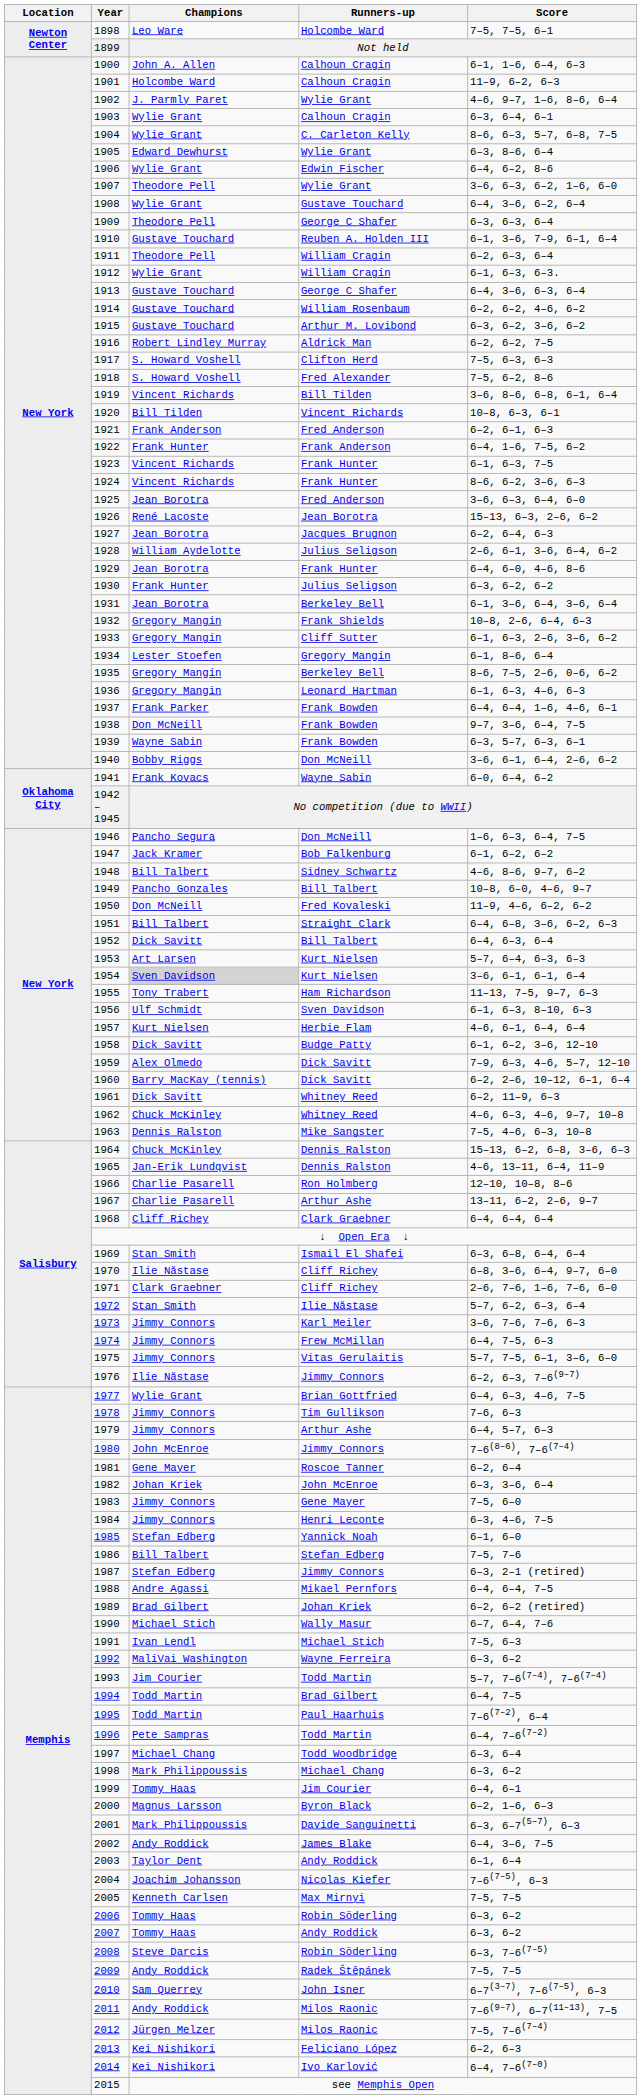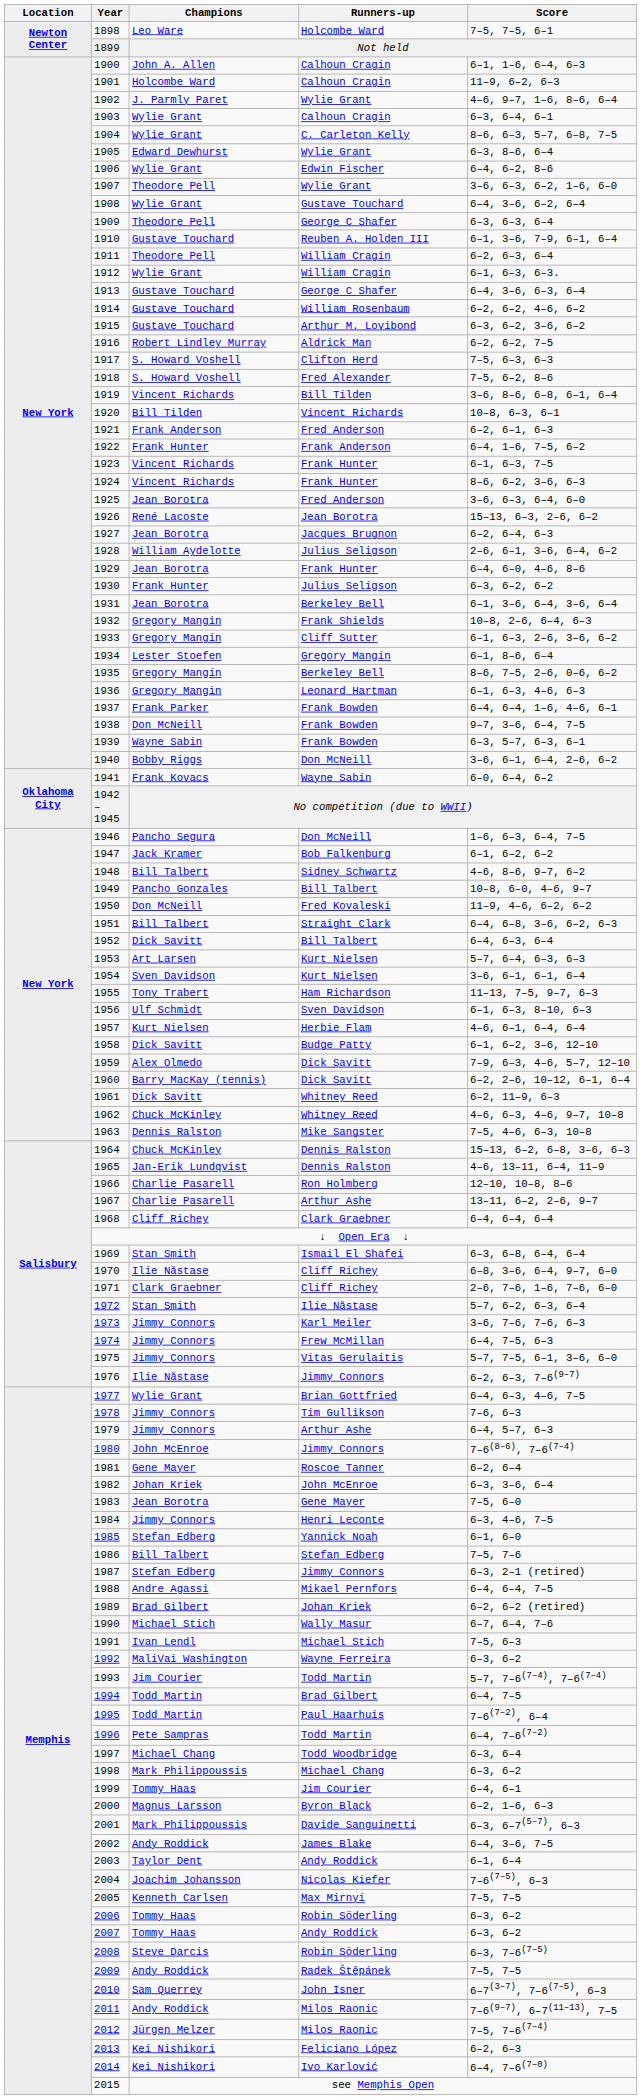 <table class="wikitable">
 <tr>
 <th style="width:100px">Location</th>
 <th style="width:40px">Year</th>
 <th style="width:200px">Champions</th>
 <th style="width:200px">Runners-up</th>
 <th style="width:200px" class="unsortable">Score</th>
 </tr>
 <tr>
 <th rowspan="2" style="background:#ededed"><a href='#'>Newton Center</a></th>
 <td>1898</td>
 <td> <a href='#'>Leo Ware</a></td>
 <td> <a href='#'>Holcombe Ward</a></td>
 <td>7–5, 7–5, 6–1</td>
 </tr>
 <tr bgcolor="#f1f1f1">
 <td>1899</td>
 <td colspan="4" align="center"><em>Not held</em></td>
 </tr>
 <tr>
 <th rowspan="41" style="background:#ededed"><a href='#'>New York</a></th>
 <td>1900</td>
 <td> <a href='#'>John A. Allen</a></td>
 <td> <a href='#'>Calhoun Cragin</a></td>
 <td>6–1, 1–6, 6–4, 6–3</td>
 </tr>
 <tr>
 <td>1901</td>
 <td> <a href='#'>Holcombe Ward</a></td>
 <td> <a href='#'>Calhoun Cragin</a></td>
 <td>11–9, 6–2, 6–3</td>
 </tr>
 <tr>
 <td>1902</td>
 <td> <a href='#'>J. Parmly Paret</a></td>
 <td> <a href='#'>Wylie Grant</a></td>
 <td>4–6, 9–7, 1–6, 8–6, 6–4</td>
 </tr>
 <tr>
 <td>1903</td>
 <td> <a href='#'>Wylie Grant</a></td>
 <td> <a href='#'>Calhoun Cragin</a></td>
 <td>6–3, 6–4, 6–1</td>
 </tr>
 <tr>
 <td>1904</td>
 <td> <a href='#'>Wylie Grant</a></td>
 <td> <a href='#'>C. Carleton Kelly</a></td>
 <td>8–6, 6–3, 5–7, 6–8, 7–5</td>
 </tr>
 <tr>
 <td>1905</td>
 <td> <a href='#'>Edward Dewhurst</a></td>
 <td> <a href='#'>Wylie Grant</a></td>
 <td>6–3, 8–6, 6–4</td>
 </tr>
 <tr>
 <td>1906</td>
 <td> <a href='#'>Wylie Grant</a></td>
 <td> <a href='#'>Edwin Fischer</a></td>
 <td>6–4, 6–2, 8–6</td>
 </tr>
 <tr>
 <td>1907</td>
 <td> <a href='#'>Theodore Pell</a></td>
 <td> <a href='#'>Wylie Grant</a></td>
 <td>3–6, 6–3, 6–2, 1–6, 6–0</td>
 </tr>
 <tr>
 <td>1908</td>
 <td> <a href='#'>Wylie Grant</a></td>
 <td> <a href='#'>Gustave Touchard</a></td>
 <td>6–4, 3–6, 6–2, 6–4</td>
 </tr>
 <tr>
 <td>1909</td>
 <td> <a href='#'>Theodore Pell</a></td>
 <td> <a href='#'>George C Shafer</a></td>
 <td>6–3, 6–3, 6–4</td>
 </tr>
 <tr>
 <td>1910</td>
 <td> <a href='#'>Gustave Touchard</a></td>
 <td> <a href='#'>Reuben A. Holden III</a></td>
 <td>6–1, 3–6, 7–9, 6–1, 6–4</td>
 </tr>
 <tr>
 <td>1911</td>
 <td> <a href='#'>Theodore Pell</a></td>
 <td> <a href='#'>William Cragin</a></td>
 <td>6–2, 6–3, 6–4</td>
 </tr>
 <tr>
 <td>1912</td>
 <td> <a href='#'>Wylie Grant</a></td>
 <td> <a href='#'>William Cragin</a></td>
 <td>6–1, 6–3, 6–3.</td>
 </tr>
 <tr>
 <td>1913</td>
 <td> <a href='#'>Gustave Touchard</a></td>
 <td> <a href='#'>George C Shafer</a></td>
 <td>6–4, 3–6, 6–3, 6–4</td>
 </tr>
 <tr>
 <td>1914</td>
 <td> <a href='#'>Gustave Touchard</a></td>
 <td> <a href='#'>William Rosenbaum</a></td>
 <td>6–2, 6–2, 4–6, 6–2</td>
 </tr>
 <tr>
 <td>1915</td>
 <td> <a href='#'>Gustave Touchard</a></td>
 <td> <a href='#'>Arthur M. Lovibond</a></td>
 <td>6–3, 6–2, 3–6, 6–2</td>
 </tr>
 <tr>
 <td>1916</td>
 <td> <a href='#'>Robert Lindley Murray</a></td>
 <td> <a href='#'>Aldrick Man</a></td>
 <td>6–2, 6–2, 7–5</td>
 </tr>
 <tr>
 <td>1917</td>
 <td> <a href='#'>S. Howard Voshell</a></td>
 <td> <a href='#'>Clifton Herd</a></td>
 <td>7–5, 6–3, 6–3</td>
 </tr>
 <tr>
 <td>1918</td>
 <td> <a href='#'>S. Howard Voshell</a></td>
 <td> <a href='#'>Fred Alexander</a></td>
 <td>7–5, 6–2, 8–6</td>
 </tr>
 <tr>
 <td>1919</td>
 <td> <a href='#'>Vincent Richards</a></td>
 <td> <a href='#'>Bill Tilden</a></td>
 <td>3–6, 8–6, 6–8, 6–1, 6–4</td>
 </tr>
 <tr>
 <td>1920</td>
 <td> <a href='#'>Bill Tilden</a></td>
 <td> <a href='#'>Vincent Richards</a></td>
 <td>10–8, 6–3, 6–1</td>
 </tr>
 <tr>
 <td>1921</td>
 <td> <a href='#'>Frank Anderson</a></td>
 <td> <a href='#'>Fred Anderson</a></td>
 <td>6–2, 6–1, 6–3</td>
 </tr>
 <tr>
 <td>1922</td>
 <td> <a href='#'>Frank Hunter</a></td>
 <td> <a href='#'>Frank Anderson</a></td>
 <td>6–4, 1–6, 7–5, 6–2</td>
 </tr>
 <tr>
 <td>1923</td>
 <td> <a href='#'>Vincent Richards</a></td>
 <td> <a href='#'>Frank Hunter</a></td>
 <td>6–1, 6–3, 7–5</td>
 </tr>
 <tr>
 <td>1924</td>
 <td> <a href='#'>Vincent Richards</a></td>
 <td> <a href='#'>Frank Hunter</a></td>
 <td>8–6, 6–2, 3–6, 6–3</td>
 </tr>
 <tr>
 <td>1925</td>
 <td> <a href='#'>Jean Borotra</a></td>
 <td> <a href='#'>Fred Anderson</a></td>
 <td>3–6, 6–3, 6–4, 6–0</td>
 </tr>
 <tr>
 <td>1926</td>
 <td> <a href='#'>René Lacoste</a></td>
 <td> <a href='#'>Jean Borotra</a></td>
 <td>15–13, 6–3, 2–6, 6–2</td>
 </tr>
 <tr>
 <td>1927</td>
 <td> <a href='#'>Jean Borotra</a></td>
 <td> <a href='#'>Jacques Brugnon</a></td>
 <td>6–2, 6–4, 6–3</td>
 </tr>
 <tr>
 <td>1928</td>
 <td> <a href='#'>William Aydelotte</a></td>
 <td> <a href='#'>Julius Seligson</a></td>
 <td>2–6, 6–1, 3–6, 6–4, 6–2</td>
 </tr>
 <tr>
 <td>1929</td>
 <td> <a href='#'>Jean Borotra</a></td>
 <td> <a href='#'>Frank Hunter</a></td>
 <td>6–4, 6–0, 4–6, 8–6</td>
 </tr>
 <tr>
 <td>1930</td>
 <td> <a href='#'>Frank Hunter</a></td>
 <td> <a href='#'>Julius Seligson</a></td>
 <td>6–3, 6–2, 6–2</td>
 </tr>
 <tr>
 <td>1931</td>
 <td> <a href='#'>Jean Borotra</a></td>
 <td> <a href='#'>Berkeley Bell</a></td>
 <td>6–1, 3–6, 6–4, 3–6, 6–4</td>
 </tr>
 <tr>
 <td>1932</td>
 <td> <a href='#'>Gregory Mangin</a></td>
 <td> <a href='#'>Frank Shields</a></td>
 <td>10–8, 2–6, 6–4, 6–3</td>
 </tr>
 <tr>
 <td>1933</td>
 <td> <a href='#'>Gregory Mangin</a></td>
 <td> <a href='#'>Cliff Sutter</a></td>
 <td>6–1, 6–3, 2–6, 3–6, 6–2</td>
 </tr>
 <tr>
 <td>1934</td>
 <td> <a href='#'>Lester Stoefen</a></td>
 <td> <a href='#'>Gregory Mangin</a></td>
 <td>6–1, 8–6, 6–4</td>
 </tr>
 <tr>
 <td>1935</td>
 <td> <a href='#'>Gregory Mangin</a></td>
 <td> <a href='#'>Berkeley Bell</a></td>
 <td>8–6, 7–5, 2–6, 0–6, 6–2</td>
 </tr>
 <tr>
 <td>1936</td>
 <td> <a href='#'>Gregory Mangin</a></td>
 <td> <a href='#'>Leonard Hartman</a></td>
 <td>6–1, 6–3, 4–6, 6–3</td>
 </tr>
 <tr>
 <td>1937</td>
 <td> <a href='#'>Frank Parker</a></td>
 <td> <a href='#'>Frank Bowden</a></td>
 <td>6–4, 6–4, 1–6, 4–6, 6–1</td>
 </tr>
 <tr>
 <td>1938</td>
 <td> <a href='#'>Don McNeill</a></td>
 <td> <a href='#'>Frank Bowden</a></td>
 <td>9–7, 3–6, 6–4, 7–5</td>
 </tr>
 <tr>
 <td>1939</td>
 <td> <a href='#'>Wayne Sabin</a></td>
 <td> <a href='#'>Frank Bowden</a></td>
 <td>6–3, 5–7, 6–3, 6–1</td>
 </tr>
 <tr>
 <td>1940</td>
 <td> <a href='#'>Bobby Riggs</a></td>
 <td> <a href='#'>Don McNeill</a></td>
 <td>3–6, 6–1, 6–4, 2–6, 6–2</td>
 </tr>
 <tr>
 <th rowspan=2 style="background:#ededed"><a href='#'>Oklahoma City</a></th>
 <td>1941</td>
 <td> <a href='#'>Frank Kovacs</a></td>
 <td> <a href='#'>Wayne Sabin</a></td>
 <td>6–0, 6–4, 6–2</td>
 </tr>
 <tr bgcolor="#F1F1F1">
 <td>1942 –<br>1945</td>
 <td colspan="4" align="center"><em>No competition (due to <a href='#'>WWII</a>)</em></td>
 </tr>
 <tr>
 <th rowspan=18 style="background:#ededed"><a href='#'>New York</a></th>
 <td>1946</td>
 <td> <a href='#'>Pancho Segura</a></td>
 <td> <a href='#'>Don McNeill</a></td>
 <td>1–6, 6–3, 6–4, 7–5</td>
 </tr>
 <tr>
 <td>1947</td>
 <td> <a href='#'>Jack Kramer</a></td>
 <td> <a href='#'>Bob Falkenburg</a></td>
 <td>6–1, 6–2, 6–2</td>
 </tr>
 <tr>
 <td>1948</td>
 <td> <a href='#'>Bill Talbert</a></td>
 <td> <a href='#'>Sidney Schwartz</a></td>
 <td>4–6, 8–6, 9–7, 6–2</td>
 </tr>
 <tr>
 <td>1949</td>
 <td> <a href='#'>Pancho Gonzales</a></td>
 <td> <a href='#'>Bill Talbert</a></td>
 <td>10–8, 6–0, 4–6, 9–7</td>
 </tr>
 <tr>
 <td>1950</td>
 <td> <a href='#'>Don McNeill</a></td>
 <td> <a href='#'>Fred Kovaleski</a></td>
 <td>11–9, 4–6, 6–2, 6–2</td>
 </tr>
 <tr>
 <td>1951</td>
 <td> <a href='#'>Bill Talbert</a></td>
 <td> <a href='#'>Straight Clark</a></td>
 <td>6–4, 6–8, 3–6, 6–2, 6–3</td>
 </tr>
 <tr>
 <td>1952</td>
 <td> <a href='#'>Dick Savitt</a></td>
 <td> <a href='#'>Bill Talbert</a></td>
 <td>6–4, 6–3, 6–4</td>
 </tr>
 <tr>
 <td>1953</td>
 <td> <a href='#'>Art Larsen</a></td>
 <td> <a href='#'>Kurt Nielsen</a></td>
 <td>5–7, 6–4, 6–3, 6–3</td>
 </tr>
 <tr>
 <td>1954</td>
-<td style="background: lightgrey;"> <a href='#'>Sven Davidson</a></td>
+<td> <a href='#'>Sven Davidson</a></td>
 <td> <a href='#'>Kurt Nielsen</a></td>
 <td>3–6, 6–1, 6–1, 6–4</td>
 </tr>
 <tr>
 <td>1955</td>
 <td> <a href='#'>Tony Trabert</a></td>
 <td> <a href='#'>Ham Richardson</a></td>
 <td>11–13, 7–5, 9–7, 6–3</td>
 </tr>
 <tr>
 <td>1956</td>
 <td> <a href='#'>Ulf Schmidt</a></td>
 <td> <a href='#'>Sven Davidson</a></td>
 <td>6–1, 6–3, 8–10, 6–3</td>
 </tr>
 <tr>
 <td>1957</td>
 <td> <a href='#'>Kurt Nielsen</a></td>
 <td> <a href='#'>Herbie Flam</a></td>
 <td>4–6, 6–1, 6–4, 6–4</td>
 </tr>
 <tr>
 <td>1958</td>
 <td> <a href='#'>Dick Savitt</a></td>
 <td> <a href='#'>Budge Patty</a></td>
 <td>6–1, 6–2, 3–6, 12–10</td>
 </tr>
 <tr>
 <td>1959</td>
 <td> <a href='#'>Alex Olmedo</a></td>
 <td> <a href='#'>Dick Savitt</a></td>
 <td>7–9, 6–3, 4–6, 5–7, 12–10</td>
 </tr>
 <tr>
 <td>1960</td>
 <td> <a href='#'>Barry MacKay (tennis)</a></td>
 <td> <a href='#'>Dick Savitt</a></td>
 <td>6–2, 2–6, 10–12, 6–1, 6–4</td>
 </tr>
 <tr>
 <td>1961</td>
 <td> <a href='#'>Dick Savitt</a></td>
 <td> <a href='#'>Whitney Reed</a></td>
 <td>6–2, 11–9, 6–3</td>
 </tr>
 <tr>
 <td>1962</td>
 <td> <a href='#'>Chuck McKinley</a></td>
 <td> <a href='#'>Whitney Reed</a></td>
 <td>4–6, 6–3, 4–6, 9–7, 10–8</td>
 </tr>
 <tr>
 <td>1963</td>
 <td> <a href='#'>Dennis Ralston</a></td>
 <td> <a href='#'>Mike Sangster</a></td>
 <td>7–5, 4–6, 6–3, 10–8</td>
 </tr>
 <tr>
 <th rowspan="14" style="background:#ededed"><a href='#'>Salisbury</a></th>
 <td>1964</td>
 <td> <a href='#'>Chuck McKinley</a></td>
 <td> <a href='#'>Dennis Ralston</a></td>
 <td>15–13, 6–2, 6–8, 3–6, 6–3</td>
 </tr>
 <tr>
 <td>1965</td>
 <td> <a href='#'>Jan-Erik Lundqvist</a></td>
 <td> <a href='#'>Dennis Ralston</a></td>
 <td>4–6, 13–11, 6–4, 11–9</td>
 </tr>
 <tr>
 <td>1966</td>
 <td> <a href='#'>Charlie Pasarell</a></td>
 <td> <a href='#'>Ron Holmberg</a></td>
 <td>12–10, 10–8, 8–6</td>
 </tr>
 <tr>
 <td>1967</td>
 <td> <a href='#'>Charlie Pasarell</a></td>
 <td> <a href='#'>Arthur Ashe</a></td>
 <td>13–11, 6–2, 2–6, 9–7</td>
 </tr>
 <tr>
 <td>1968</td>
 <td> <a href='#'>Cliff Richey</a></td>
 <td> <a href='#'>Clark Graebner</a></td>
 <td>6–4, 6–4, 6–4</td>
 </tr>
 <tr>
 <td colspan=5 align=center>↓  <a href='#'>Open Era</a>  ↓</td>
 </tr>
 <tr>
 <td>1969</td>
 <td> <a href='#'>Stan Smith</a></td>
 <td> <a href='#'>Ismail El Shafei</a></td>
 <td>6–3, 6–8, 6–4, 6–4</td>
 </tr>
 <tr>
 <td>1970</td>
 <td> <a href='#'>Ilie Năstase</a></td>
 <td> <a href='#'>Cliff Richey</a></td>
 <td>6–8, 3–6, 6–4, 9–7, 6–0</td>
 </tr>
 <tr>
 <td>1971</td>
 <td> <a href='#'>Clark Graebner</a></td>
 <td> <a href='#'>Cliff Richey</a></td>
 <td>2–6, 7–6, 1–6, 7–6, 6–0</td>
 </tr>
 <tr>
 <td><a href='#'>1972</a></td>
 <td> <a href='#'>Stan Smith</a></td>
 <td> <a href='#'>Ilie Năstase</a></td>
 <td>5–7, 6–2, 6–3, 6–4</td>
 </tr>
 <tr>
 <td><a href='#'>1973</a></td>
 <td> <a href='#'>Jimmy Connors</a></td>
 <td> <a href='#'>Karl Meiler</a></td>
 <td>3–6, 7–6, 7–6, 6–3</td>
 </tr>
 <tr>
 <td><a href='#'>1974</a></td>
 <td> <a href='#'>Jimmy Connors</a></td>
 <td> <a href='#'>Frew McMillan</a></td>
 <td>6–4, 7–5, 6–3</td>
 </tr>
 <tr>
 <td>1975</td>
 <td> <a href='#'>Jimmy Connors</a></td>
 <td> <a href='#'>Vitas Gerulaitis</a></td>
 <td>5–7, 7–5, 6–1, 3–6, 6–0</td>
 </tr>
 <tr>
 <td>1976</td>
 <td> <a href='#'>Ilie Năstase</a></td>
 <td> <a href='#'>Jimmy Connors</a></td>
 <td>6–2, 6–3, 7–6<sup>(9–7)</sup></td>
 </tr>
 <tr>
 <th rowspan="39" style="background:#ededed"><a href='#'>Memphis</a></th>
 <td><a href='#'>1977</a></td>
 <td> <a href='#'>Wylie Grant</a></td>
 <td> <a href='#'>Brian Gottfried</a></td>
 <td>6–4, 6–3, 4–6, 7–5</td>
 </tr>
 <tr>
 <td><a href='#'>1978</a></td>
 <td> <a href='#'>Jimmy Connors</a></td>
 <td> <a href='#'>Tim Gullikson</a></td>
 <td>7–6, 6–3</td>
 </tr>
 <tr>
 <td>1979</td>
 <td> <a href='#'>Jimmy Connors</a></td>
 <td> <a href='#'>Arthur Ashe</a></td>
 <td>6–4, 5–7, 6–3</td>
 </tr>
 <tr>
 <td><a href='#'>1980</a></td>
 <td> <a href='#'>John McEnroe</a></td>
 <td> <a href='#'>Jimmy Connors</a></td>
 <td>7–6<sup>(8–6)</sup>, 7–6<sup>(7–4)</sup></td>
 </tr>
 <tr>
 <td>1981</td>
 <td> <a href='#'>Gene Mayer</a></td>
 <td> <a href='#'>Roscoe Tanner</a></td>
 <td>6–2, 6–4</td>
 </tr>
 <tr>
 <td>1982</td>
 <td> <a href='#'>Johan Kriek</a></td>
 <td> <a href='#'>John McEnroe</a></td>
 <td>6–3, 3–6, 6–4</td>
 </tr>
 <tr>
 <td>1983</td>
-<td> <a href='#'>Jimmy Connors</a></td>
+<td> <a href='#'>Jean Borotra</a></td>
 <td> <a href='#'>Gene Mayer</a></td>
 <td>7–5, 6–0</td>
 </tr>
 <tr>
 <td>1984</td>
 <td> <a href='#'>Jimmy Connors</a></td>
 <td> <a href='#'>Henri Leconte</a></td>
 <td>6–3, 4–6, 7–5</td>
 </tr>
 <tr>
 <td><a href='#'>1985</a></td>
 <td> <a href='#'>Stefan Edberg</a></td>
 <td> <a href='#'>Yannick Noah</a></td>
 <td>6–1, 6–0</td>
 </tr>
 <tr>
 <td>1986</td>
 <td> <a href='#'>Bill Talbert</a></td>
 <td> <a href='#'>Stefan Edberg</a></td>
 <td>7–5, 7–6</td>
 </tr>
 <tr>
 <td>1987</td>
 <td> <a href='#'>Stefan Edberg</a></td>
 <td> <a href='#'>Jimmy Connors</a></td>
 <td>6–3, 2–1 (retired)</td>
 </tr>
 <tr>
 <td>1988</td>
 <td> <a href='#'>Andre Agassi</a></td>
 <td> <a href='#'>Mikael Pernfors</a></td>
 <td>6–4, 6–4, 7–5</td>
 </tr>
 <tr>
 <td>1989</td>
 <td> <a href='#'>Brad Gilbert</a></td>
 <td> <a href='#'>Johan Kriek</a></td>
 <td>6–2, 6–2 (retired)</td>
 </tr>
 <tr>
 <td>1990</td>
 <td> <a href='#'>Michael Stich</a></td>
 <td> <a href='#'>Wally Masur</a></td>
 <td>6–7, 6–4, 7–6</td>
 </tr>
 <tr>
 <td>1991</td>
 <td> <a href='#'>Ivan Lendl</a></td>
 <td> <a href='#'>Michael Stich</a></td>
 <td>7–5, 6–3</td>
 </tr>
 <tr>
 <td><a href='#'>1992</a></td>
 <td> <a href='#'>MaliVai Washington</a></td>
 <td> <a href='#'>Wayne Ferreira</a></td>
 <td>6–3, 6–2</td>
 </tr>
 <tr>
 <td>1993</td>
 <td> <a href='#'>Jim Courier</a></td>
 <td> <a href='#'>Todd Martin</a></td>
 <td>5–7, 7–6<sup>(7–4)</sup>, 7–6<sup>(7–4)</sup></td>
 </tr>
 <tr>
 <td><a href='#'>1994</a></td>
 <td> <a href='#'>Todd Martin</a></td>
 <td> <a href='#'>Brad Gilbert</a></td>
 <td>6–4, 7–5</td>
 </tr>
 <tr>
 <td><a href='#'>1995</a></td>
 <td> <a href='#'>Todd Martin</a></td>
 <td> <a href='#'>Paul Haarhuis</a></td>
 <td>7–6<sup>(7–2)</sup>, 6–4</td>
 </tr>
 <tr>
 <td><a href='#'>1996</a></td>
 <td> <a href='#'>Pete Sampras</a></td>
 <td> <a href='#'>Todd Martin</a></td>
 <td>6–4, 7–6<sup>(7–2)</sup></td>
 </tr>
 <tr>
 <td>1997</td>
 <td> <a href='#'>Michael Chang</a></td>
 <td> <a href='#'>Todd Woodbridge</a></td>
 <td>6–3, 6–4</td>
 </tr>
 <tr>
 <td>1998</td>
 <td> <a href='#'>Mark Philippoussis</a></td>
 <td> <a href='#'>Michael Chang</a></td>
 <td>6–3, 6–2</td>
 </tr>
 <tr>
 <td>1999</td>
 <td> <a href='#'>Tommy Haas</a></td>
 <td> <a href='#'>Jim Courier</a></td>
 <td>6–4, 6–1</td>
 </tr>
 <tr>
 <td>2000</td>
 <td> <a href='#'>Magnus Larsson</a></td>
 <td> <a href='#'>Byron Black</a></td>
 <td>6–2, 1–6, 6–3</td>
 </tr>
 <tr>
 <td>2001</td>
 <td> <a href='#'>Mark Philippoussis</a></td>
 <td> <a href='#'>Davide Sanguinetti</a></td>
 <td>6–3, 6–7<sup>(5–7)</sup>, 6–3</td>
 </tr>
 <tr>
 <td>2002</td>
 <td> <a href='#'>Andy Roddick</a></td>
 <td> <a href='#'>James Blake</a></td>
 <td>6–4, 3–6, 7–5</td>
 </tr>
 <tr>
 <td>2003</td>
 <td> <a href='#'>Taylor Dent</a></td>
 <td> <a href='#'>Andy Roddick</a></td>
 <td>6–1, 6–4</td>
 </tr>
 <tr>
 <td>2004</td>
 <td> <a href='#'>Joachim Johansson</a></td>
 <td> <a href='#'>Nicolas Kiefer</a></td>
 <td>7–6<sup>(7–5)</sup>, 6–3</td>
 </tr>
 <tr>
 <td>2005</td>
 <td> <a href='#'>Kenneth Carlsen</a></td>
 <td> <a href='#'>Max Mirnyi</a></td>
 <td>7–5, 7–5</td>
 </tr>
 <tr>
 <td><a href='#'>2006</a></td>
 <td> <a href='#'>Tommy Haas</a></td>
 <td> <a href='#'>Robin Söderling</a></td>
 <td>6–3, 6–2</td>
 </tr>
 <tr>
 <td><a href='#'>2007</a></td>
 <td> <a href='#'>Tommy Haas</a></td>
 <td> <a href='#'>Andy Roddick</a></td>
 <td>6–3, 6–2</td>
 </tr>
 <tr>
 <td><a href='#'>2008</a></td>
 <td> <a href='#'>Steve Darcis</a></td>
 <td> <a href='#'>Robin Söderling</a></td>
 <td>6–3, 7–6<sup>(7–5)</sup></td>
 </tr>
 <tr>
 <td><a href='#'>2009</a></td>
 <td> <a href='#'>Andy Roddick</a></td>
 <td> <a href='#'>Radek Štěpánek</a></td>
 <td>7–5, 7–5</td>
 </tr>
 <tr>
 <td><a href='#'>2010</a></td>
 <td> <a href='#'>Sam Querrey</a></td>
 <td> <a href='#'>John Isner</a></td>
 <td>6–7<sup>(3–7)</sup>, 7–6<sup>(7–5)</sup>, 6–3</td>
 </tr>
 <tr>
 <td><a href='#'>2011</a></td>
 <td> <a href='#'>Andy Roddick</a></td>
 <td> <a href='#'>Milos Raonic</a></td>
 <td>7–6<sup>(9–7)</sup>, 6–7<sup>(11–13)</sup>, 7–5</td>
 </tr>
 <tr>
 <td><a href='#'>2012</a></td>
 <td> <a href='#'>Jürgen Melzer</a></td>
 <td> <a href='#'>Milos Raonic</a></td>
 <td>7–5, 7–6<sup>(7–4)</sup></td>
 </tr>
 <tr>
 <td><a href='#'>2013</a></td>
 <td> <a href='#'>Kei Nishikori</a></td>
 <td> <a href='#'>Feliciano López</a></td>
 <td>6–2, 6–3</td>
 </tr>
 <tr>
 <td><a href='#'>2014</a></td>
 <td> <a href='#'>Kei Nishikori</a></td>
 <td> <a href='#'>Ivo Karlović</a></td>
 <td>6–4, 7–6<sup>(7–0)</sup></td>
 </tr>
 <tr>
 <td>2015</td>
 <td colspan="3" align="center">see <a href='#'>Memphis Open</a></td>
 </tr>
 </table>
